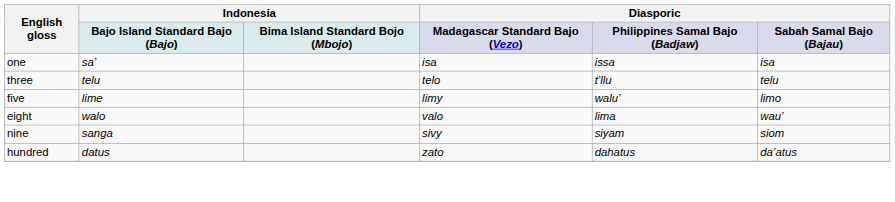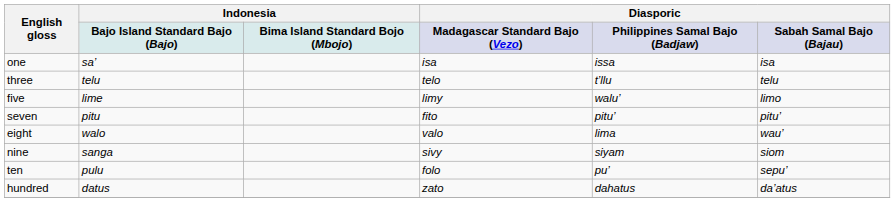 <table class="wikitable">
 <tr>
 <th rowspan="2" style="text-align: center;">English gloss</th>
 <th colspan="2" style="text-align: center;" style="background-color: #g7sbec">Indonesia</th>
 <th colspan="3" style="text-align: center;" style="background-color: #g7sbec">Diasporic</th>
 </tr>
 <tr>
 <th style="background-color: #d9ebec">Bajo Island Standard Bajo (<em>Bajo</em>)</th>
 <th style="background-color: #d9ebec">Bima Island Standard Bojo (<em>Mbojo</em>)</th>
 <th style="background-color: #d9dbed">Madagascar Standard Bajo (<em><a href='#'>Vezo</a></em>)</th>
 <th style="background-color: #d9dbed">Philippines Samal Bajo (<em>Badjaw</em>)</th>
 <th style="background-color: #d9dbed">Sabah Samal Bajo (<em>Bajau</em>)</th>
 </tr>
 <tr>
 <td>one</td>
 <td><em>sa’</em></td>
 <td></td>
 <td><em>isa</em></td>
 <td><em>issa</em></td>
 <td><em>isa</em></td>
 </tr>
 <tr>
 <td>three</td>
 <td><em>telu</em></td>
 <td></td>
 <td><em>telo</em></td>
 <td><em>t’llu</em></td>
 <td><em>telu</em></td>
 </tr>
 <tr>
 <td>five</td>
 <td><em>lime</em></td>
 <td></td>
 <td><em>limy</em></td>
 <td><em>walu’</em></td>
 <td><em>limo</em></td>
 </tr>
 <tr>
+<td>seven</td>
+<td><em>pitu</em></td>
+<td></td>
+<td><em>fito</em></td>
+<td><em>pitu’</em></td>
+<td><em>pitu’</em></td>
+</tr>
+<tr>
 <td>eight</td>
 <td><em>walo</em></td>
 <td></td>
 <td><em>valo</em></td>
 <td><em>lima</em></td>
 <td><em>wau’</em></td>
 </tr>
 <tr>
 <td>nine</td>
 <td><em>sanga</em></td>
 <td></td>
 <td><em>sivy</em></td>
 <td><em>siyam</em></td>
 <td><em>siom</em></td>
 </tr>
 <tr>
+<td>ten</td>
+<td><em>pulu</em></td>
+<td></td>
+<td><em>folo</em></td>
+<td><em>pu’</em></td>
+<td><em>sepu’</em></td>
+</tr>
+<tr>
 <td>hundred</td>
 <td><em>datus</em></td>
 <td></td>
 <td><em>zato</em></td>
 <td><em>dahatus</em></td>
 <td><em>da’atus</em></td>
 </tr>
 <tr>
 </tr>
 </table>
